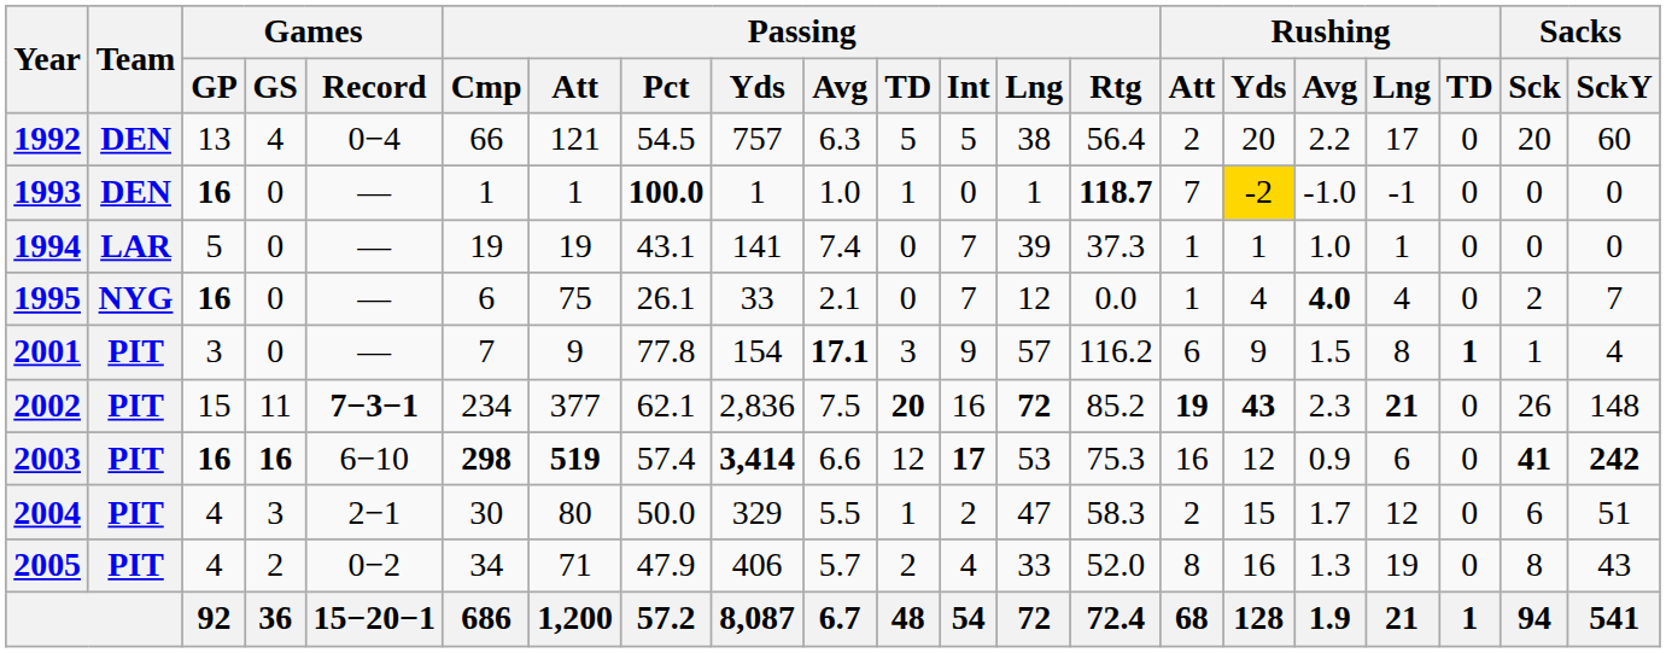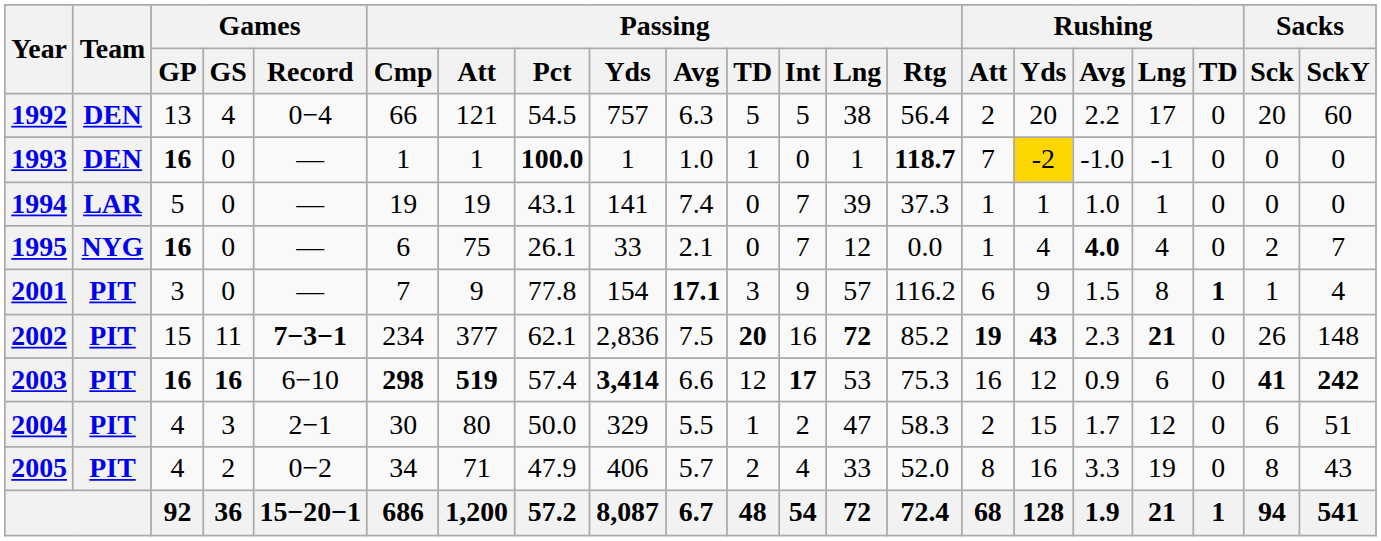 <table class="wikitable" style="text-align:center;">
 <tr>
 <th rowspan="2">Year</th>
 <th rowspan="2">Team</th>
 <th colspan="3">Games</th>
 <th colspan="9">Passing</th>
 <th colspan="5">Rushing</th>
 <th colspan="2">Sacks</th>
 </tr>
 <tr>
 <th>GP</th>
 <th>GS</th>
 <th>Record</th>
 <th>Cmp</th>
 <th>Att</th>
 <th>Pct</th>
 <th>Yds</th>
 <th>Avg</th>
 <th>TD</th>
 <th>Int</th>
 <th>Lng</th>
 <th>Rtg</th>
 <th>Att</th>
 <th>Yds</th>
 <th>Avg</th>
 <th>Lng</th>
 <th>TD</th>
 <th>Sck</th>
 <th>SckY</th>
 </tr>
 <tr>
 <th><a href='#'>1992</a></th>
 <th><a href='#'>DEN</a></th>
 <td>13</td>
 <td>4</td>
 <td>0−4</td>
 <td>66</td>
 <td>121</td>
 <td>54.5</td>
 <td>757</td>
 <td>6.3</td>
 <td>5</td>
 <td>5</td>
 <td>38</td>
 <td>56.4</td>
 <td>2</td>
 <td>20</td>
 <td>2.2</td>
 <td>17</td>
 <td>0</td>
 <td>20</td>
 <td>60</td>
 </tr>
 <tr>
 <th><a href='#'>1993</a></th>
 <th><a href='#'>DEN</a></th>
 <td><strong>16</strong></td>
 <td>0</td>
 <td>—</td>
 <td>1</td>
 <td>1</td>
 <td><strong>100.0</strong></td>
 <td>1</td>
 <td>1.0</td>
 <td>1</td>
 <td>0</td>
 <td>1</td>
 <td><strong>118.7</strong></td>
 <td>7</td>
 <td style="background: gold;">-2</td>
 <td>-1.0</td>
 <td>-1</td>
 <td>0</td>
 <td>0</td>
 <td>0</td>
 </tr>
 <tr>
 <th><a href='#'>1994</a></th>
 <th><a href='#'>LAR</a></th>
 <td>5</td>
 <td>0</td>
 <td>—</td>
 <td>19</td>
 <td>19</td>
 <td>43.1</td>
 <td>141</td>
 <td>7.4</td>
 <td>0</td>
 <td>7</td>
 <td>39</td>
 <td>37.3</td>
 <td>1</td>
 <td>1</td>
 <td>1.0</td>
 <td>1</td>
 <td>0</td>
 <td>0</td>
 <td>0</td>
 </tr>
 <tr>
 <th><a href='#'>1995</a></th>
 <th><a href='#'>NYG</a></th>
 <td><strong>16</strong></td>
 <td>0</td>
 <td>—</td>
 <td>6</td>
 <td>75</td>
 <td>26.1</td>
 <td>33</td>
 <td>2.1</td>
 <td>0</td>
 <td>7</td>
 <td>12</td>
 <td>0.0</td>
 <td>1</td>
 <td>4</td>
 <td><strong>4.0</strong></td>
 <td>4</td>
 <td>0</td>
 <td>2</td>
 <td>7</td>
 </tr>
 <tr>
 <th><a href='#'>2001</a></th>
 <th><a href='#'>PIT</a></th>
 <td>3</td>
 <td>0</td>
 <td>—</td>
 <td>7</td>
 <td>9</td>
 <td>77.8</td>
 <td>154</td>
 <td><strong>17.1</strong></td>
 <td>3</td>
 <td>9</td>
 <td>57</td>
 <td>116.2</td>
 <td>6</td>
 <td>9</td>
 <td>1.5</td>
 <td>8</td>
 <td><strong>1</strong></td>
 <td>1</td>
 <td>4</td>
 </tr>
 <tr>
 <th><a href='#'>2002</a></th>
 <th><a href='#'>PIT</a></th>
 <td>15</td>
 <td>11</td>
 <td><strong>7−3−1</strong></td>
 <td>234</td>
 <td>377</td>
 <td>62.1</td>
 <td>2,836</td>
 <td>7.5</td>
 <td><strong>20</strong></td>
 <td>16</td>
 <td><strong>72</strong></td>
 <td>85.2</td>
 <td><strong>19</strong></td>
 <td><strong>43</strong></td>
 <td>2.3</td>
 <td><strong>21</strong></td>
 <td>0</td>
 <td>26</td>
 <td>148</td>
 </tr>
 <tr>
 <th><a href='#'>2003</a></th>
 <th><a href='#'>PIT</a></th>
 <td><strong>16</strong></td>
 <td><strong>16</strong></td>
 <td>6−10</td>
 <td><strong>298</strong></td>
 <td><strong>519</strong></td>
 <td>57.4</td>
 <td><strong>3,414</strong></td>
 <td>6.6</td>
 <td>12</td>
 <td><strong>17</strong></td>
 <td>53</td>
 <td>75.3</td>
 <td>16</td>
 <td>12</td>
 <td>0.9</td>
 <td>6</td>
 <td>0</td>
 <td><strong>41</strong></td>
 <td><strong>242</strong></td>
 </tr>
 <tr>
 <th><a href='#'>2004</a></th>
 <th><a href='#'>PIT</a></th>
 <td>4</td>
 <td>3</td>
 <td>2−1</td>
 <td>30</td>
 <td>80</td>
 <td>50.0</td>
 <td>329</td>
 <td>5.5</td>
 <td>1</td>
 <td>2</td>
 <td>47</td>
 <td>58.3</td>
 <td>2</td>
 <td>15</td>
 <td>1.7</td>
 <td>12</td>
 <td>0</td>
 <td>6</td>
 <td>51</td>
 </tr>
 <tr>
 <th><a href='#'>2005</a></th>
 <th><a href='#'>PIT</a></th>
 <td>4</td>
 <td>2</td>
 <td>0−2</td>
 <td>34</td>
 <td>71</td>
 <td>47.9</td>
 <td>406</td>
 <td>5.7</td>
 <td>2</td>
 <td>4</td>
 <td>33</td>
 <td>52.0</td>
 <td>8</td>
 <td>16</td>
-<td>1.3</td>
+<td>3.3</td>
 <td>19</td>
 <td>0</td>
 <td>8</td>
 <td>43</td>
 </tr>
 <tr>
 <th colspan="2"></th>
 <th>92</th>
 <th>36</th>
 <th>15−20−1</th>
 <th>686</th>
 <th>1,200</th>
 <th>57.2</th>
 <th>8,087</th>
 <th>6.7</th>
 <th>48</th>
 <th>54</th>
 <th>72</th>
 <th>72.4</th>
 <th>68</th>
 <th>128</th>
 <th>1.9</th>
 <th>21</th>
 <th>1</th>
 <th>94</th>
 <th>541</th>
 </tr>
 </table>
